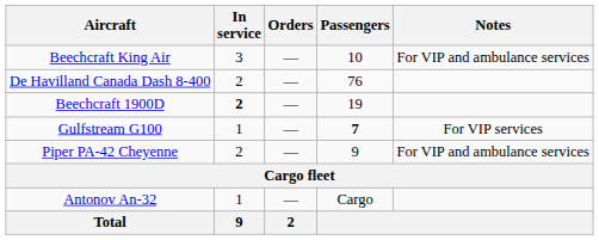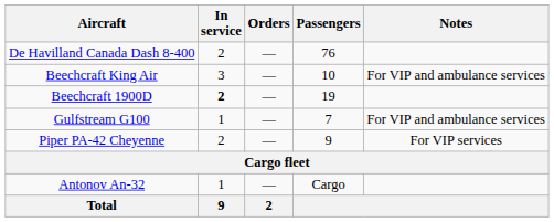 <table class="wikitable" style="margin:0.5em auto; text-align:center">
 <tr>
 <th>Aircraft</th>
 <th>In<br>service</th>
 <th>Orders</th>
 <th>Passengers</th>
 <th>Notes</th>
 </tr>
 <tr>
+<td><a href='#'>De Havilland Canada Dash 8-400</a></td>
+<td>2</td>
+<td>—</td>
+<td>76</td>
+<td></td>
+</tr>
+<tr>
 <td><a href='#'>Beechcraft King Air</a></td>
 <td>3</td>
 <td>—</td>
 <td>10</td>
 <td>For VIP and ambulance services</td>
-</tr>
-<tr>
-<td><a href='#'>De Havilland Canada Dash 8-400</a></td>
-<td>2</td>
-<td>—</td>
-<td>76</td>
-<td></td>
 </tr>
 <tr>
 <td><a href='#'>Beechcraft 1900D</a></td>
 <td><strong>2</strong></td>
 <td>—</td>
 <td>19</td>
 <td></td>
 </tr>
 <tr>
 <td><a href='#'>Gulfstream G100</a></td>
 <td>1</td>
 <td>—</td>
-<td><strong>7</strong></td>
-<td>For VIP services</td>
+<td>7</td>
+<td>For VIP and ambulance services</td>
 </tr>
 <tr>
 <td><a href='#'>Piper PA-42 Cheyenne</a></td>
 <td>2</td>
 <td>—</td>
 <td>9</td>
-<td>For VIP and ambulance services</td>
+<td>For VIP services</td>
 </tr>
 <tr>
 <th colspan="5">Cargo fleet</th>
 </tr>
 <tr>
 <td><a href='#'>Antonov An-32</a></td>
 <td>1</td>
 <td>—</td>
 <td><abbr>Cargo</abbr></td>
 <td></td>
 </tr>
 <tr>
 <th>Total</th>
 <th>9</th>
 <th>2</th>
 <th colspan="2"></th>
 </tr>
 </table>
